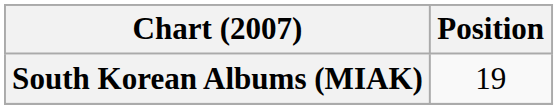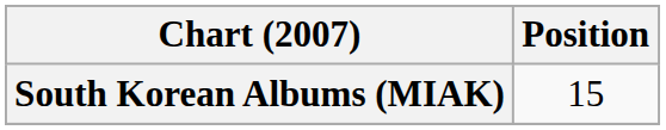 <table class="wikitable plainrowheaders">
 <tr>
 <th>Chart (2007)</th>
 <th>Position</th>
 </tr>
 <tr>
 <th scope="row">South Korean Albums (MIAK)</th>
-<td style="text-align:center;">19</td>
+<td style="text-align:center;">15</td>
 </tr>
 <tr>
 </tr>
 </table>
